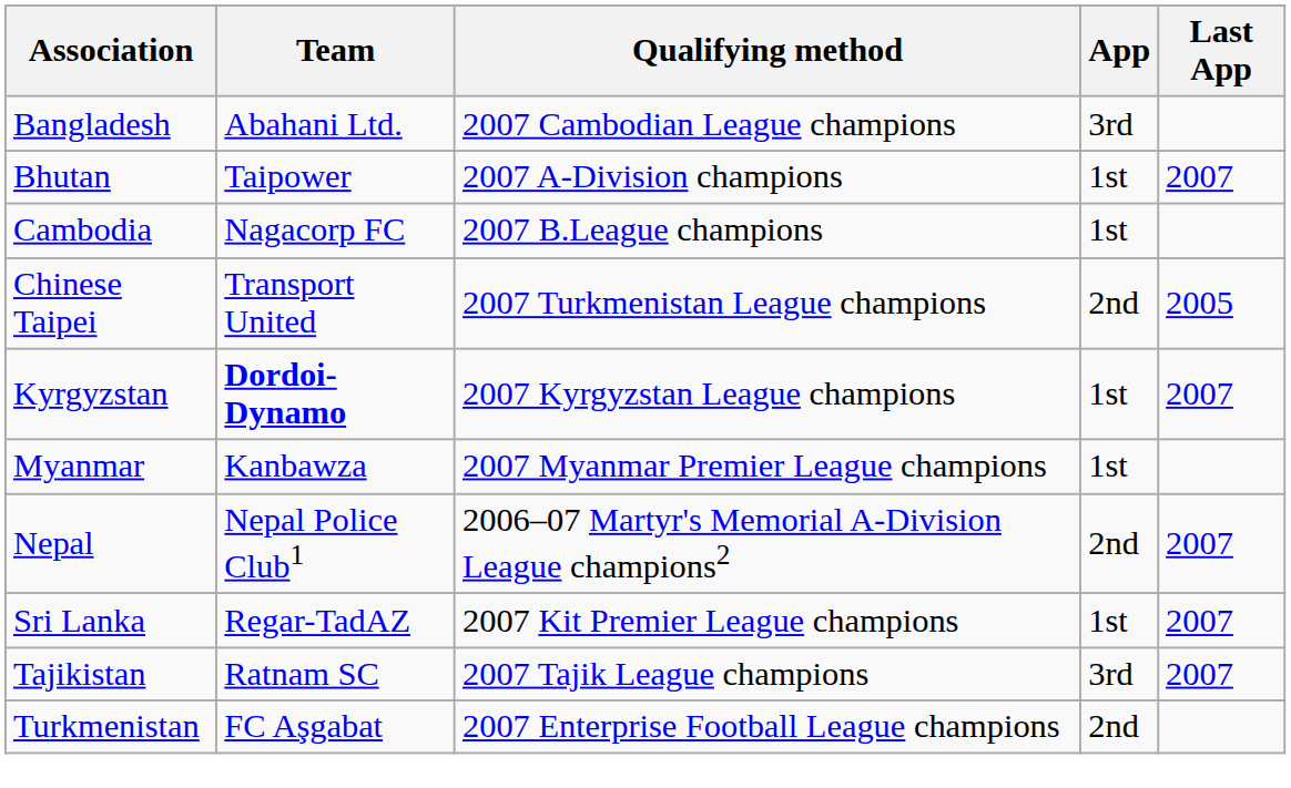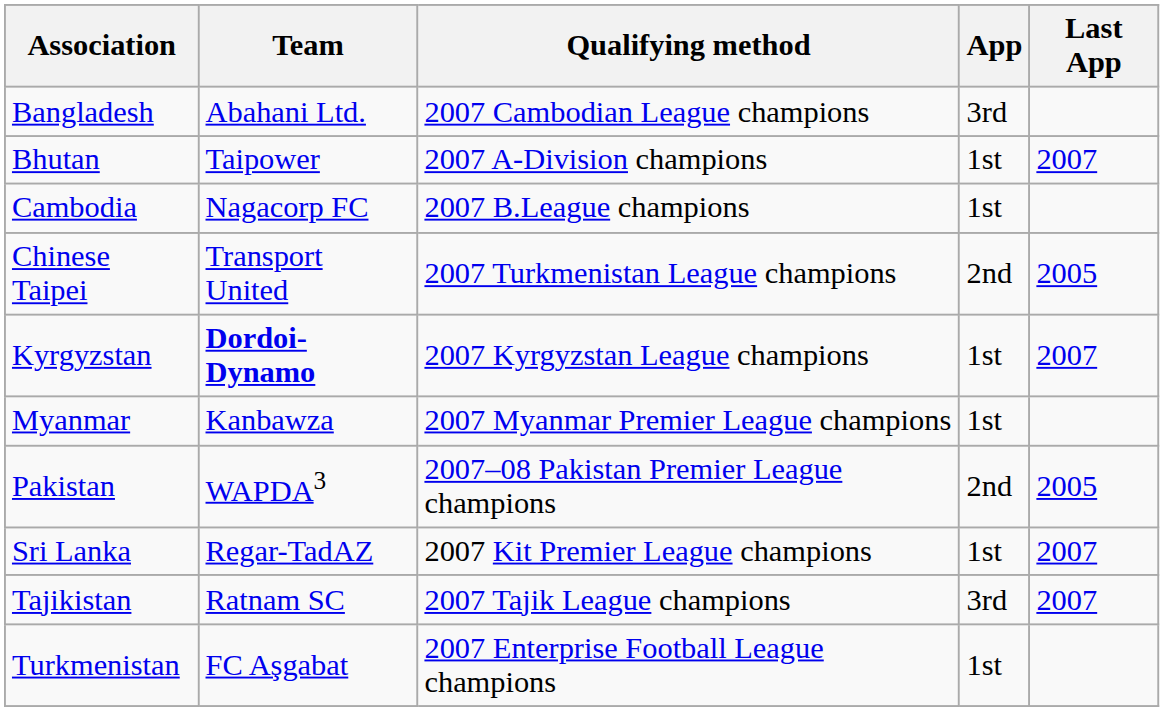 <table class="wikitable">
 <tr>
 <th>Association</th>
 <th>Team</th>
 <th>Qualifying method</th>
 <th>App</th>
 <th>Last App</th>
 </tr>
 <tr>
 <td> <a href='#'>Bangladesh</a></td>
 <td><a href='#'>Abahani Ltd.</a></td>
 <td><a href='#'>2007 Cambodian League</a> champions</td>
 <td>3rd</td>
 <td></td>
 </tr>
 <tr>
 <td> <a href='#'>Bhutan</a></td>
 <td><a href='#'>Taipower</a></td>
 <td><a href='#'>2007 A-Division</a> champions</td>
 <td>1st</td>
 <td><a href='#'>2007</a></td>
 </tr>
 <tr>
 <td> <a href='#'>Cambodia</a></td>
 <td><a href='#'>Nagacorp FC</a></td>
 <td><a href='#'>2007 B.League</a> champions</td>
 <td>1st</td>
 <td></td>
 </tr>
 <tr>
 <td> <a href='#'>Chinese Taipei</a></td>
 <td><a href='#'>Transport United</a></td>
 <td><a href='#'>2007 Turkmenistan League</a> champions</td>
 <td>2nd</td>
 <td><a href='#'>2005</a></td>
 </tr>
 <tr>
 <td> <a href='#'>Kyrgyzstan</a></td>
 <td><strong><a href='#'>Dordoi-Dynamo</a></strong></td>
 <td><a href='#'>2007 Kyrgyzstan League</a> champions</td>
 <td>1st</td>
 <td><a href='#'>2007</a></td>
 </tr>
 <tr>
 <td> <a href='#'>Myanmar</a></td>
 <td><a href='#'>Kanbawza</a></td>
 <td><a href='#'>2007 Myanmar Premier League</a> champions</td>
 <td>1st</td>
 <td></td>
 </tr>
 <tr>
-<td> <a href='#'>Nepal</a></td>
-<td><a href='#'>Nepal Police Club</a><sup>1</sup></td>
-<td>2006–07 <a href='#'>Martyr's Memorial A-Division League</a> champions<sup>2</sup></td>
+<td> <a href='#'>Pakistan</a></td>
+<td><a href='#'>WAPDA</a><sup>3</sup></td>
+<td><a href='#'>2007–08 Pakistan Premier League</a> champions</td>
 <td>2nd</td>
-<td><a href='#'>2007</a></td>
+<td><a href='#'>2005</a></td>
 </tr>
 <tr>
 <td> <a href='#'>Sri Lanka</a></td>
 <td><a href='#'>Regar-TadAZ</a></td>
 <td>2007 <a href='#'>Kit Premier League</a> champions</td>
 <td>1st</td>
 <td><a href='#'>2007</a></td>
 </tr>
 <tr>
 <td> <a href='#'>Tajikistan</a></td>
 <td><a href='#'>Ratnam SC</a></td>
 <td><a href='#'>2007 Tajik League</a> champions</td>
 <td>3rd</td>
 <td><a href='#'>2007</a></td>
 </tr>
 <tr>
 <td> <a href='#'>Turkmenistan</a></td>
 <td><a href='#'>FC Aşgabat</a></td>
 <td><a href='#'>2007 Enterprise Football League</a> champions</td>
-<td>2nd</td>
+<td>1st</td>
 <td></td>
 </tr>
 </table>
